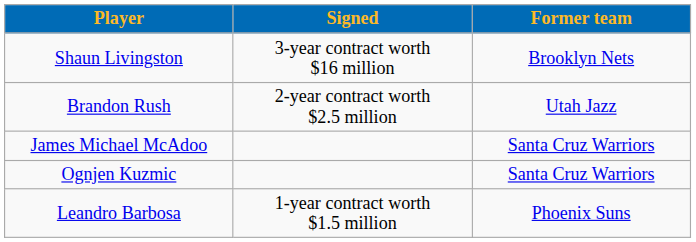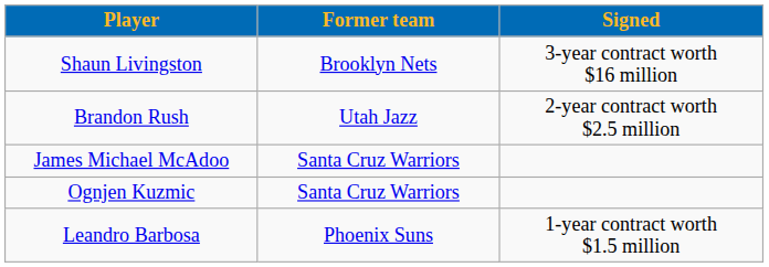 <table class="wikitable sortable sortable" style="text-align: center">
 <tr>
 <th style="background:#006bb6; color:#fdb927" width="10%">Player</th>
+<th style="background:#006bb6; color:#fdb927" width="10%">Former team</th>
 <th style="background:#006bb6; color:#fdb927" width="10%">Signed</th>
-<th style="background:#006bb6; color:#fdb927" width="10%">Former team</th>
 </tr>
 <tr style="text-align: center">
 <td><a href='#'>Shaun Livingston</a></td>
+<td><a href='#'>Brooklyn Nets</a></td>
 <td>3-year contract worth $16 million</td>
-<td><a href='#'>Brooklyn Nets</a></td>
 </tr>
 <tr style="text-align: center">
 <td><a href='#'>Brandon Rush</a></td>
+<td><a href='#'>Utah Jazz</a></td>
 <td>2-year contract worth $2.5 million</td>
-<td><a href='#'>Utah Jazz</a></td>
 </tr>
 <tr style="text-align: center">
 <td><a href='#'>James Michael McAdoo</a></td>
+<td><a href='#'>Santa Cruz Warriors</a></td>
 <td></td>
-<td><a href='#'>Santa Cruz Warriors</a></td>
 </tr>
 <tr style="text-align: center">
 <td><a href='#'>Ognjen Kuzmic</a></td>
+<td><a href='#'>Santa Cruz Warriors</a></td>
 <td></td>
-<td><a href='#'>Santa Cruz Warriors</a></td>
 </tr>
 <tr style="text-align: center">
 <td><a href='#'>Leandro Barbosa</a></td>
+<td><a href='#'>Phoenix Suns</a></td>
 <td>1-year contract worth $1.5 million</td>
-<td><a href='#'>Phoenix Suns</a></td>
 </tr>
 </table>
